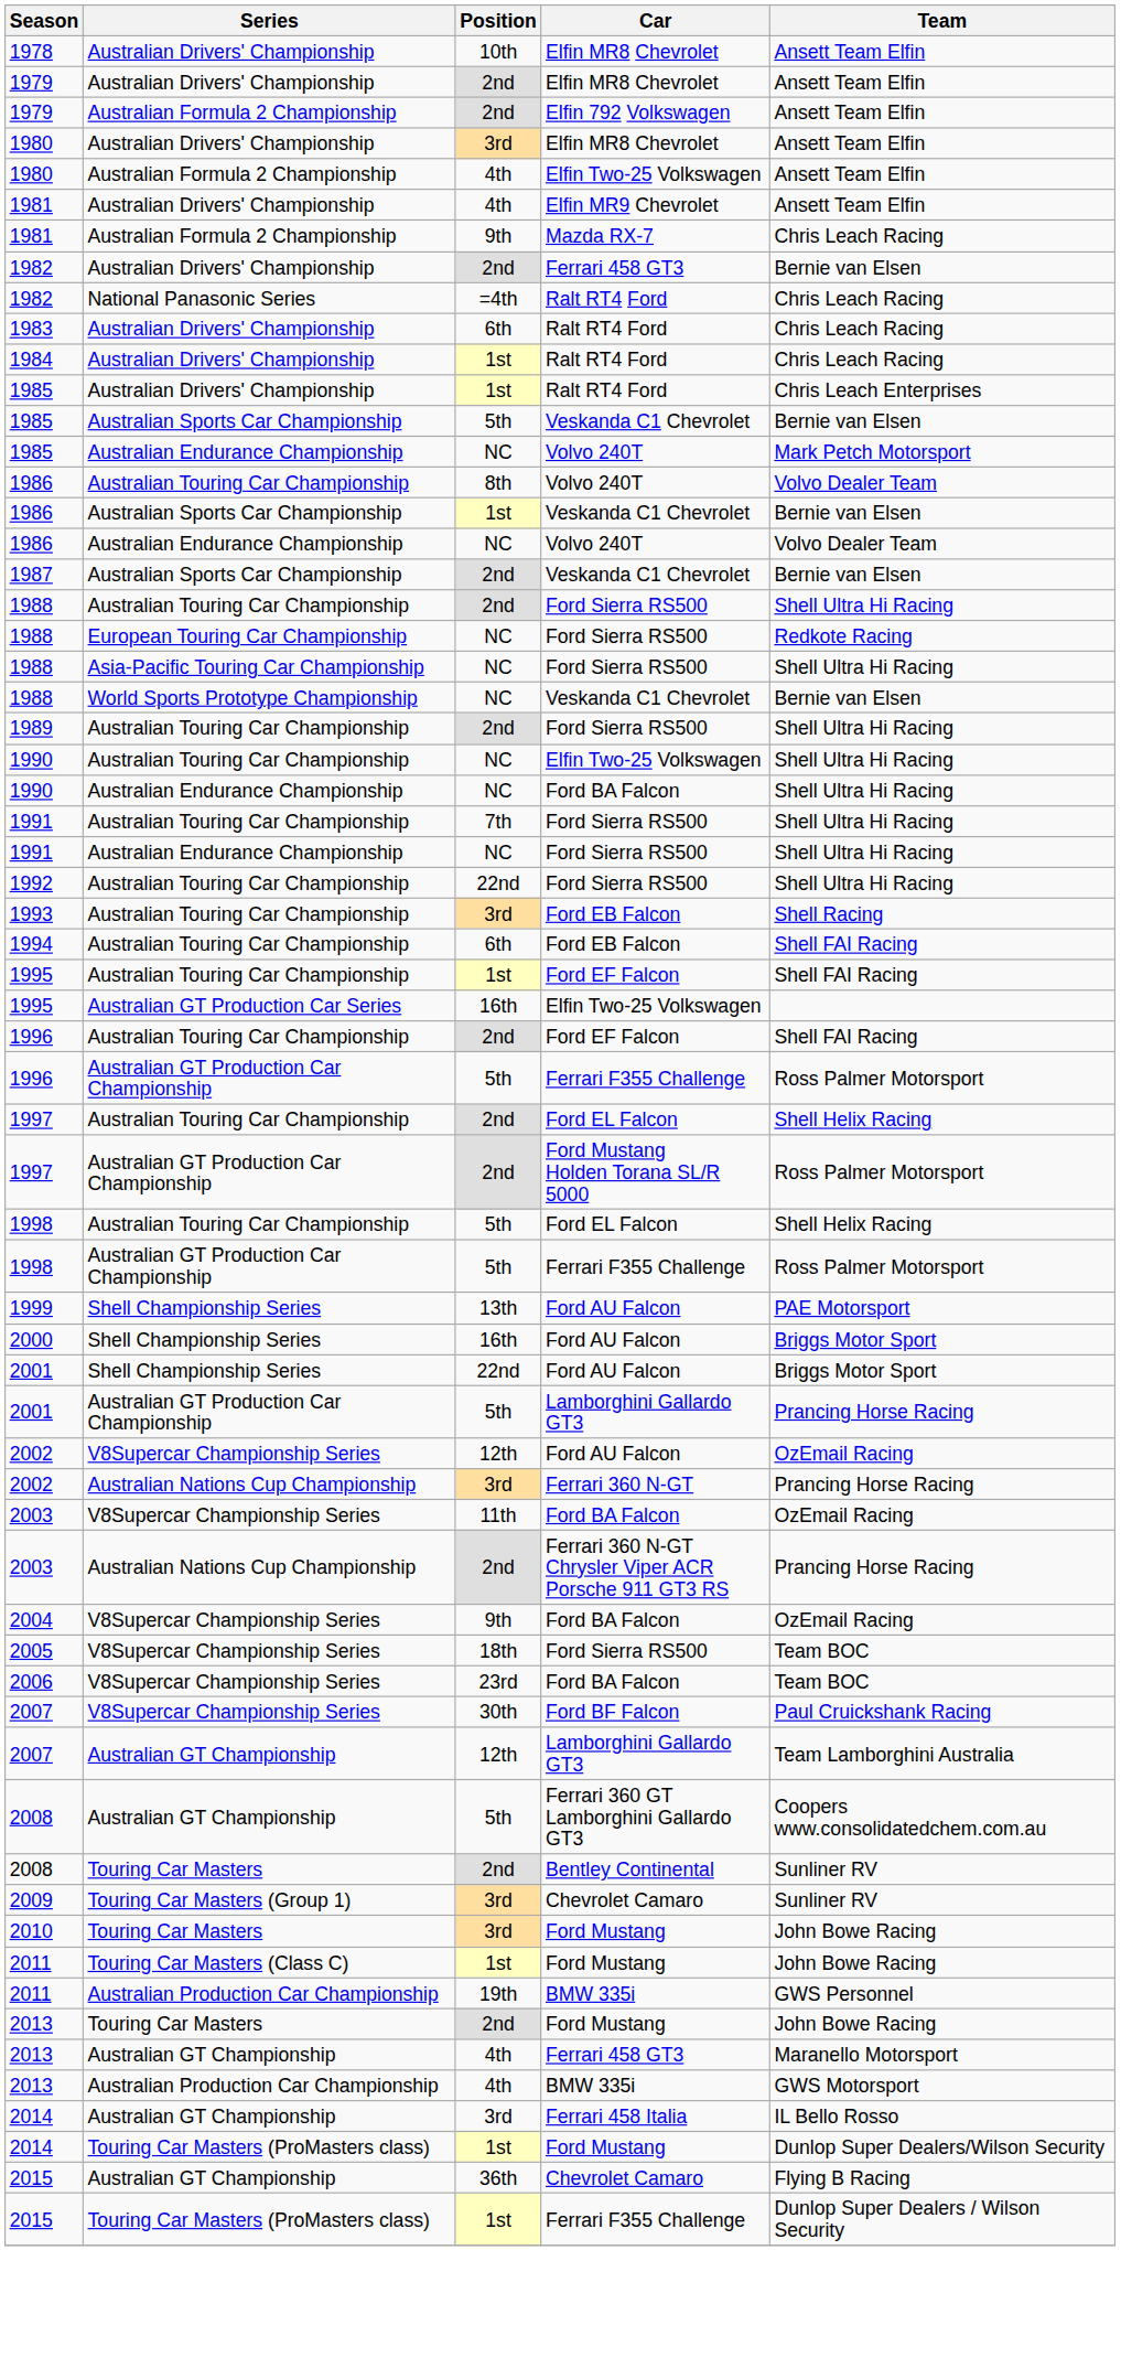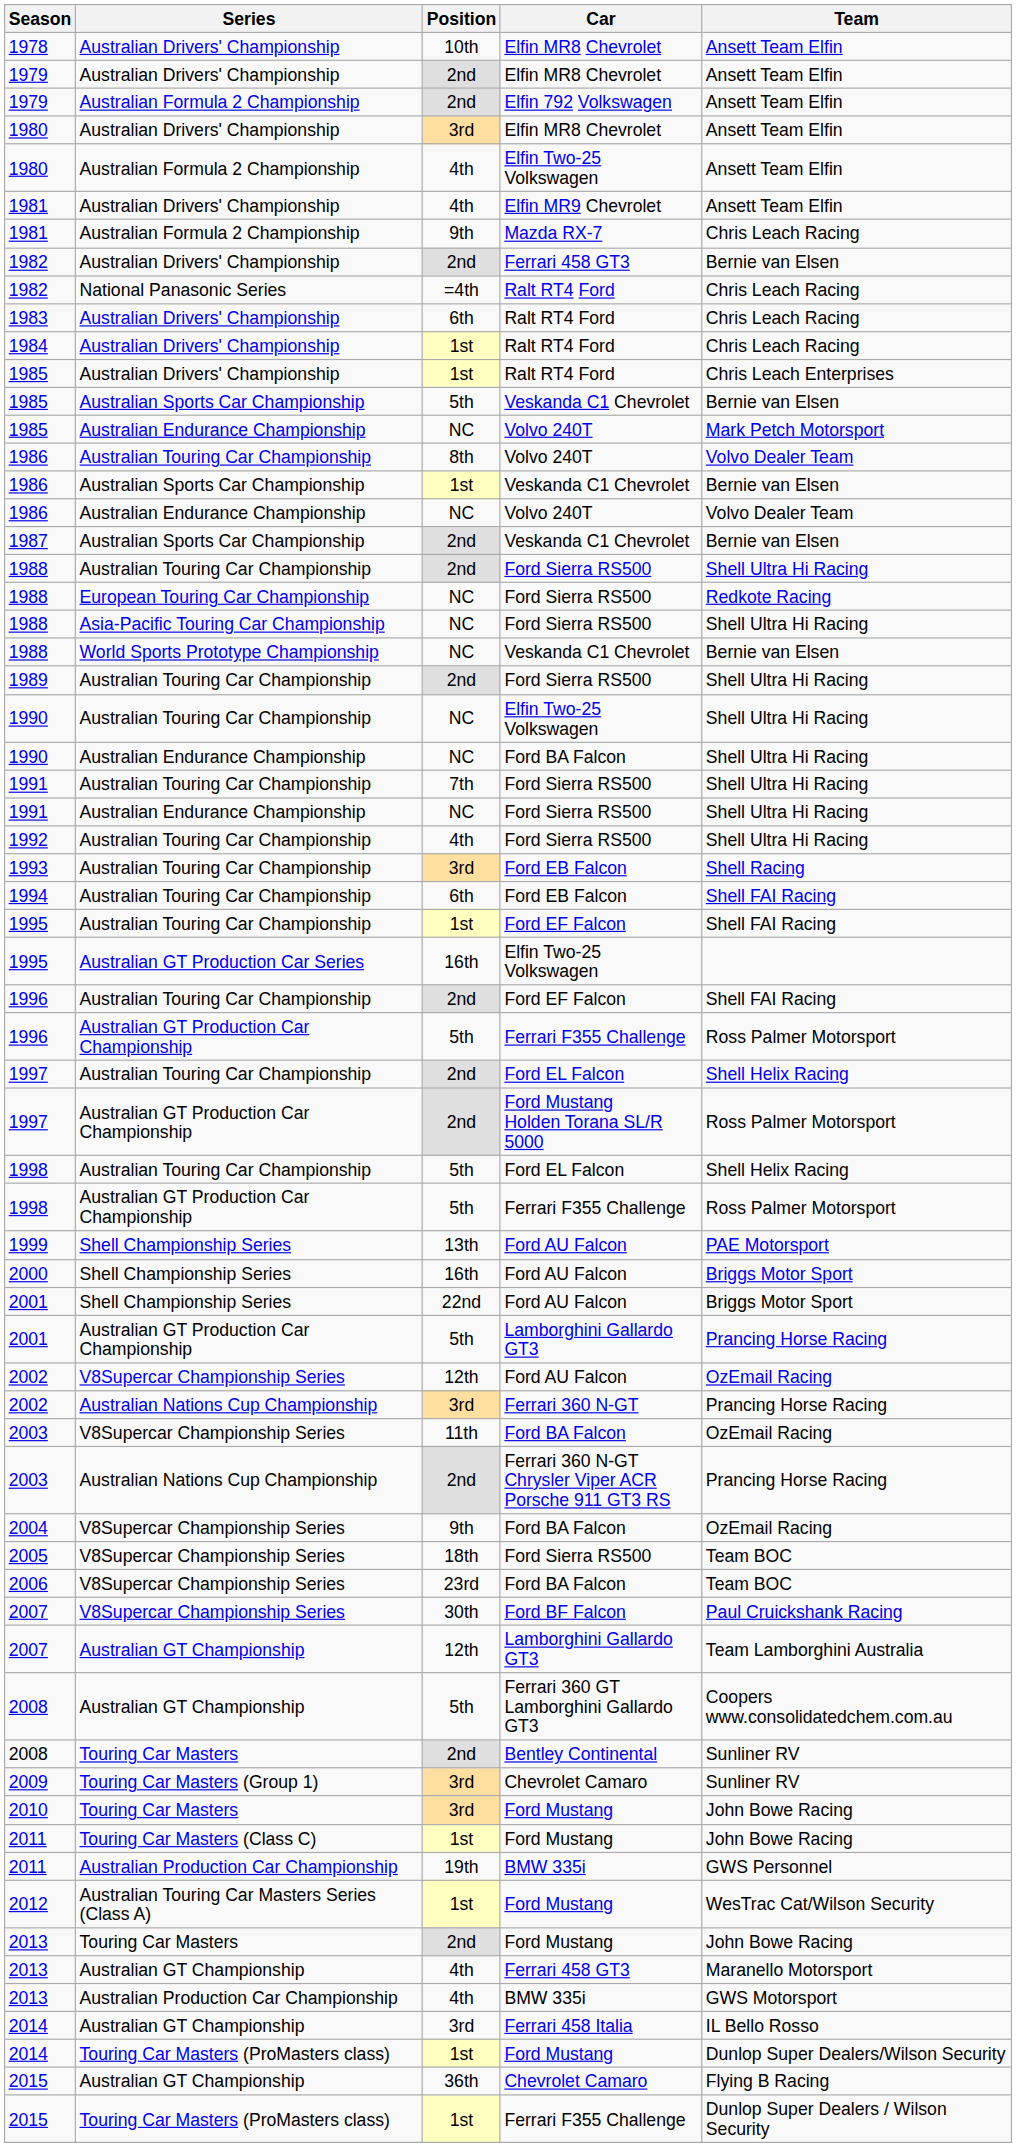 <table class="wikitable" style="font-size: 95%;">
 <tr>
 <th>Season</th>
 <th>Series</th>
 <th>Position</th>
 <th>Car</th>
 <th>Team</th>
 </tr>
 <tr>
 <td><a href='#'>1978</a></td>
 <td><a href='#'>Australian Drivers' Championship</a></td>
 <td align="center">10th</td>
 <td><a href='#'>Elfin MR8</a> <a href='#'>Chevrolet</a></td>
 <td><a href='#'>Ansett Team Elfin</a></td>
 </tr>
 <tr>
 <td><a href='#'>1979</a></td>
 <td>Australian Drivers' Championship</td>
 <td align="center" style="background:#dfdfdf;">2nd</td>
 <td>Elfin MR8 Chevrolet</td>
 <td>Ansett Team Elfin</td>
 </tr>
 <tr>
 <td><a href='#'>1979</a></td>
 <td><a href='#'>Australian Formula 2 Championship</a></td>
 <td align="center" style="background:#dfdfdf;">2nd</td>
 <td><a href='#'>Elfin 792</a> <a href='#'>Volkswagen</a></td>
 <td>Ansett Team Elfin</td>
 </tr>
 <tr>
 <td><a href='#'>1980</a></td>
 <td>Australian Drivers' Championship</td>
 <td align="center" style="background:#ffdf9f;">3rd</td>
 <td>Elfin MR8 Chevrolet</td>
 <td>Ansett Team Elfin</td>
 </tr>
 <tr>
 <td><a href='#'>1980</a></td>
 <td>Australian Formula 2 Championship</td>
 <td align="center">4th</td>
 <td><a href='#'>Elfin Two-25</a> Volkswagen</td>
 <td>Ansett Team Elfin</td>
 </tr>
 <tr>
 <td><a href='#'>1981</a></td>
 <td>Australian Drivers' Championship</td>
 <td align="center">4th</td>
 <td><a href='#'>Elfin MR9</a> Chevrolet</td>
 <td>Ansett Team Elfin</td>
 </tr>
 <tr>
 <td><a href='#'>1981</a></td>
 <td>Australian Formula 2 Championship</td>
 <td align="center">9th</td>
 <td><a href='#'>Mazda RX-7</a></td>
 <td>Chris Leach Racing</td>
 </tr>
 <tr>
 <td><a href='#'>1982</a></td>
 <td>Australian Drivers' Championship</td>
 <td align="center" style="background:#dfdfdf;">2nd</td>
 <td><a href='#'>Ferrari 458 GT3</a></td>
 <td>Bernie van Elsen</td>
 </tr>
 <tr>
 <td><a href='#'>1982</a></td>
 <td>National Panasonic Series</td>
 <td align="center">=4th</td>
 <td><a href='#'>Ralt RT4</a> <a href='#'>Ford</a></td>
 <td>Chris Leach Racing</td>
 </tr>
 <tr>
 <td><a href='#'>1983</a></td>
 <td><a href='#'>Australian Drivers' Championship</a></td>
 <td align="center">6th</td>
 <td>Ralt RT4 Ford</td>
 <td>Chris Leach Racing</td>
 </tr>
 <tr>
 <td><a href='#'>1984</a></td>
 <td><a href='#'>Australian Drivers' Championship</a></td>
 <td align="center" style="background:#ffffbf;">1st</td>
 <td>Ralt RT4 Ford</td>
 <td>Chris Leach Racing</td>
 </tr>
 <tr>
 <td><a href='#'>1985</a></td>
 <td>Australian Drivers' Championship</td>
 <td align="center" style="background:#ffffbf;">1st</td>
 <td>Ralt RT4 Ford</td>
 <td>Chris Leach Enterprises</td>
 </tr>
 <tr>
 <td><a href='#'>1985</a></td>
 <td><a href='#'>Australian Sports Car Championship</a></td>
 <td align="center">5th</td>
 <td><a href='#'>Veskanda C1</a> Chevrolet</td>
 <td>Bernie van Elsen</td>
 </tr>
 <tr>
 <td><a href='#'>1985</a></td>
 <td><a href='#'>Australian Endurance Championship</a></td>
 <td align="center">NC</td>
 <td><a href='#'>Volvo 240T</a></td>
 <td><a href='#'>Mark Petch Motorsport</a></td>
 </tr>
 <tr>
 <td><a href='#'>1986</a></td>
 <td><a href='#'>Australian Touring Car Championship</a></td>
 <td align="center">8th</td>
 <td>Volvo 240T</td>
 <td><a href='#'>Volvo Dealer Team</a></td>
 </tr>
 <tr>
 <td><a href='#'>1986</a></td>
 <td>Australian Sports Car Championship</td>
 <td align="center" style="background:#ffffbf;">1st</td>
 <td>Veskanda C1 Chevrolet</td>
 <td>Bernie van Elsen</td>
 </tr>
 <tr>
 <td><a href='#'>1986</a></td>
 <td>Australian Endurance Championship</td>
 <td align="center">NC</td>
 <td>Volvo 240T</td>
 <td>Volvo Dealer Team</td>
 </tr>
 <tr>
 <td><a href='#'>1987</a></td>
 <td>Australian Sports Car Championship</td>
 <td align="center" style="background:#dfdfdf;">2nd</td>
 <td>Veskanda C1 Chevrolet</td>
 <td>Bernie van Elsen</td>
 </tr>
 <tr>
 <td><a href='#'>1988</a></td>
 <td>Australian Touring Car Championship</td>
 <td align="center" style="background:#dfdfdf;">2nd</td>
 <td><a href='#'>Ford Sierra RS500</a></td>
 <td><a href='#'>Shell Ultra Hi Racing</a></td>
 </tr>
 <tr>
 <td><a href='#'>1988</a></td>
 <td><a href='#'>European Touring Car Championship</a></td>
 <td align="center">NC</td>
 <td>Ford Sierra RS500</td>
 <td><a href='#'>Redkote Racing</a></td>
 </tr>
 <tr>
 <td><a href='#'>1988</a></td>
 <td><a href='#'>Asia-Pacific Touring Car Championship</a></td>
 <td align="center">NC</td>
 <td>Ford Sierra RS500</td>
 <td>Shell Ultra Hi Racing</td>
 </tr>
 <tr>
 <td><a href='#'>1988</a></td>
 <td><a href='#'>World Sports Prototype Championship</a></td>
 <td align="center">NC</td>
 <td>Veskanda C1 Chevrolet</td>
 <td>Bernie van Elsen</td>
 </tr>
 <tr>
 <td><a href='#'>1989</a></td>
 <td>Australian Touring Car Championship</td>
 <td align="center" style="background:#dfdfdf;">2nd</td>
 <td>Ford Sierra RS500</td>
 <td>Shell Ultra Hi Racing</td>
 </tr>
 <tr>
 <td><a href='#'>1990</a></td>
 <td>Australian Touring Car Championship</td>
 <td align="center">NC</td>
 <td><a href='#'>Elfin Two-25</a> Volkswagen</td>
 <td>Shell Ultra Hi Racing</td>
 </tr>
 <tr>
 <td><a href='#'>1990</a></td>
 <td>Australian Endurance Championship</td>
 <td align="center">NC</td>
 <td>Ford BA Falcon</td>
 <td>Shell Ultra Hi Racing</td>
 </tr>
 <tr>
 <td><a href='#'>1991</a></td>
 <td>Australian Touring Car Championship</td>
 <td align="center">7th</td>
 <td>Ford Sierra RS500</td>
 <td>Shell Ultra Hi Racing</td>
 </tr>
 <tr>
 <td><a href='#'>1991</a></td>
 <td>Australian Endurance Championship</td>
 <td align="center">NC</td>
 <td>Ford Sierra RS500</td>
 <td>Shell Ultra Hi Racing</td>
 </tr>
 <tr>
 <td><a href='#'>1992</a></td>
 <td>Australian Touring Car Championship</td>
-<td align="center">22nd</td>
+<td align="center">4th</td>
 <td>Ford Sierra RS500</td>
 <td>Shell Ultra Hi Racing</td>
 </tr>
 <tr>
 <td><a href='#'>1993</a></td>
 <td>Australian Touring Car Championship</td>
 <td align="center" style="background:#ffdf9f;">3rd</td>
 <td><a href='#'>Ford EB Falcon</a></td>
 <td><a href='#'>Shell Racing</a></td>
 </tr>
 <tr>
 <td><a href='#'>1994</a></td>
 <td>Australian Touring Car Championship</td>
 <td align="center">6th</td>
 <td>Ford EB Falcon</td>
 <td><a href='#'>Shell FAI Racing</a></td>
 </tr>
 <tr>
 <td><a href='#'>1995</a></td>
 <td>Australian Touring Car Championship</td>
 <td align="center" style="background:#ffffbf;">1st</td>
 <td><a href='#'>Ford EF Falcon</a></td>
 <td>Shell FAI Racing</td>
 </tr>
 <tr>
 <td><a href='#'>1995</a></td>
 <td><a href='#'>Australian GT Production Car Series</a></td>
 <td align="center">16th</td>
 <td>Elfin Two-25 Volkswagen</td>
 <td></td>
 </tr>
 <tr>
 <td><a href='#'>1996</a></td>
 <td>Australian Touring Car Championship</td>
 <td align="center" style="background:#dfdfdf;">2nd</td>
 <td>Ford EF Falcon</td>
 <td>Shell FAI Racing</td>
 </tr>
 <tr>
 <td><a href='#'>1996</a></td>
 <td><a href='#'>Australian GT Production Car Championship</a></td>
 <td align="center">5th</td>
 <td><a href='#'>Ferrari F355 Challenge</a></td>
 <td>Ross Palmer Motorsport</td>
 </tr>
 <tr>
 <td><a href='#'>1997</a></td>
 <td>Australian Touring Car Championship</td>
 <td align="center" style="background:#dfdfdf;">2nd</td>
 <td><a href='#'>Ford EL Falcon</a></td>
 <td><a href='#'>Shell Helix Racing</a></td>
 </tr>
 <tr>
 <td><a href='#'>1997</a></td>
 <td>Australian GT Production Car Championship</td>
 <td align="center" style="background:#dfdfdf;">2nd</td>
 <td><a href='#'>Ford Mustang</a> <br> <a href='#'>Holden Torana SL/R 5000</a></td>
 <td>Ross Palmer Motorsport</td>
 </tr>
 <tr>
 <td><a href='#'>1998</a></td>
 <td>Australian Touring Car Championship</td>
 <td align="center">5th</td>
 <td>Ford EL Falcon</td>
 <td>Shell Helix Racing</td>
 </tr>
 <tr>
 <td><a href='#'>1998</a></td>
 <td>Australian GT Production Car Championship</td>
 <td align="center">5th</td>
 <td>Ferrari F355 Challenge</td>
 <td>Ross Palmer Motorsport</td>
 </tr>
 <tr>
 <td><a href='#'>1999</a></td>
 <td><a href='#'>Shell Championship Series</a></td>
 <td align="center">13th</td>
 <td><a href='#'>Ford AU Falcon</a></td>
 <td><a href='#'>PAE Motorsport</a></td>
 </tr>
 <tr>
 <td><a href='#'>2000</a></td>
 <td>Shell Championship Series</td>
 <td align="center">16th</td>
 <td>Ford AU Falcon</td>
 <td><a href='#'>Briggs Motor Sport</a></td>
 </tr>
 <tr>
 <td><a href='#'>2001</a></td>
 <td>Shell Championship Series</td>
 <td align="center">22nd</td>
 <td>Ford AU Falcon</td>
 <td>Briggs Motor Sport</td>
 </tr>
 <tr>
 <td><a href='#'>2001</a></td>
 <td>Australian GT Production Car Championship</td>
 <td align="center">5th</td>
 <td><a href='#'>Lamborghini Gallardo GT3</a></td>
 <td><a href='#'>Prancing Horse Racing</a></td>
 </tr>
 <tr>
 <td><a href='#'>2002</a></td>
 <td><a href='#'>V8Supercar Championship Series</a></td>
 <td align="center">12th</td>
 <td>Ford AU Falcon</td>
 <td><a href='#'>OzEmail Racing</a></td>
 </tr>
 <tr>
 <td><a href='#'>2002</a></td>
 <td><a href='#'>Australian Nations Cup Championship</a></td>
 <td align="center" style="background:#ffdf9f;">3rd</td>
 <td><a href='#'>Ferrari 360 N-GT</a></td>
 <td>Prancing Horse Racing</td>
 </tr>
 <tr>
 <td><a href='#'>2003</a></td>
 <td>V8Supercar Championship Series</td>
 <td align="center">11th</td>
 <td><a href='#'>Ford BA Falcon</a></td>
 <td>OzEmail Racing</td>
 </tr>
 <tr>
 <td><a href='#'>2003</a></td>
 <td>Australian Nations Cup Championship</td>
 <td align="center" style="background:#dfdfdf;">2nd</td>
 <td>Ferrari 360 N-GT<br><a href='#'>Chrysler Viper ACR</a><br><a href='#'>Porsche 911 GT3 RS</a></td>
 <td>Prancing Horse Racing</td>
 </tr>
 <tr>
 <td><a href='#'>2004</a></td>
 <td>V8Supercar Championship Series</td>
 <td align="center">9th</td>
 <td>Ford BA Falcon</td>
 <td>OzEmail Racing</td>
 </tr>
 <tr>
 <td><a href='#'>2005</a></td>
 <td V8 Supercar>V8Supercar Championship Series</td>
 <td align="center">18th</td>
 <td>Ford Sierra RS500</td>
 <td>Team BOC</td>
 </tr>
 <tr>
 <td><a href='#'>2006</a></td>
 <td>V8Supercar Championship Series</td>
 <td align="center">23rd</td>
 <td>Ford BA Falcon</td>
 <td>Team BOC</td>
 </tr>
 <tr>
 <td><a href='#'>2007</a></td>
 <td><a href='#'>V8Supercar Championship Series</a></td>
 <td align="center">30th</td>
 <td><a href='#'>Ford BF Falcon</a></td>
 <td><a href='#'>Paul Cruickshank Racing</a></td>
 </tr>
 <tr>
 <td><a href='#'>2007</a></td>
 <td><a href='#'>Australian GT Championship</a></td>
 <td align="center">12th</td>
 <td><a href='#'>Lamborghini Gallardo GT3</a></td>
 <td>Team Lamborghini Australia</td>
 </tr>
 <tr>
 <td><a href='#'>2008</a></td>
 <td>Australian GT Championship</td>
 <td align="center">5th</td>
 <td>Ferrari 360 GT<br> Lamborghini Gallardo GT3</td>
 <td>Coopers<br>www.consolidatedchem.com.au</td>
 </tr>
 <tr>
 <td>2008</td>
 <td><a href='#'>Touring Car Masters</a></td>
 <td align="center" style="background:#dfdfdf;">2nd</td>
 <td><a href='#'>Bentley Continental</a></td>
 <td>Sunliner RV</td>
 </tr>
 <tr>
 <td><a href='#'>2009</a></td>
 <td><a href='#'>Touring Car Masters</a> (Group 1)</td>
 <td align="center" style="background:#ffdf9f;">3rd</td>
 <td>Chevrolet Camaro</td>
 <td>Sunliner RV</td>
 </tr>
 <tr>
 <td><a href='#'>2010</a></td>
 <td><a href='#'>Touring Car Masters</a></td>
 <td align="center" style="background:#ffdf9f;">3rd</td>
 <td><a href='#'>Ford Mustang</a></td>
 <td>John Bowe Racing</td>
 </tr>
 <tr>
 <td><a href='#'>2011</a></td>
 <td><a href='#'>Touring Car Masters</a> (Class C)</td>
 <td align="center" style="background:#ffffbf;">1st</td>
 <td>Ford Mustang</td>
 <td>John Bowe Racing</td>
 </tr>
 <tr>
 <td><a href='#'>2011</a></td>
 <td><a href='#'>Australian Production Car Championship</a></td>
 <td align="center">19th</td>
 <td><a href='#'>BMW 335i</a></td>
 <td>GWS Personnel</td>
 </tr>
 <tr>
+<td><a href='#'>2012</a></td>
+<td>Australian Touring Car Masters Series (Class A)</td>
+<td align="center" style="background:#ffffbf;">1st</td>
+<td><a href='#'>Ford Mustang</a></td>
+<td>WesTrac Cat/Wilson Security</td>
+</tr>
+<tr>
 <td><a href='#'>2013</a></td>
 <td>Touring Car Masters</td>
 <td align="center" style="background:#dfdfdf;">2nd</td>
 <td>Ford Mustang</td>
 <td>John Bowe Racing</td>
 </tr>
 <tr>
 <td><a href='#'>2013</a></td>
 <td>Australian GT Championship</td>
 <td align="center">4th</td>
 <td><a href='#'>Ferrari 458 GT3</a></td>
 <td>Maranello Motorsport</td>
 </tr>
 <tr>
 <td><a href='#'>2013</a></td>
 <td>Australian Production Car Championship</td>
 <td align="center">4th</td>
 <td>BMW 335i</td>
 <td>GWS Motorsport</td>
 </tr>
 <tr>
 <td><a href='#'>2014</a></td>
 <td>Australian GT Championship</td>
 <td align="center">3rd</td>
 <td><a href='#'>Ferrari 458 Italia</a></td>
 <td>IL Bello Rosso</td>
 </tr>
 <tr>
 <td><a href='#'>2014</a></td>
 <td><a href='#'>Touring Car Masters</a> (ProMasters class)</td>
 <td align="center" style="background:#ffffbf;">1st</td>
 <td><a href='#'>Ford Mustang</a></td>
 <td>Dunlop Super Dealers/Wilson Security</td>
 </tr>
 <tr>
 <td><a href='#'>2015</a></td>
 <td>Australian GT Championship</td>
 <td align="center">36th</td>
 <td><a href='#'>Chevrolet Camaro</a></td>
 <td>Flying B Racing</td>
 </tr>
 <tr>
 <td><a href='#'>2015</a></td>
 <td><a href='#'>Touring Car Masters</a> (ProMasters class)</td>
 <td align="center" style="background:#ffffbf;">1st</td>
 <td>Ferrari F355 Challenge</td>
 <td>Dunlop Super Dealers / Wilson Security</td>
 </tr>
 <tr>
 </tr>
 </table>
